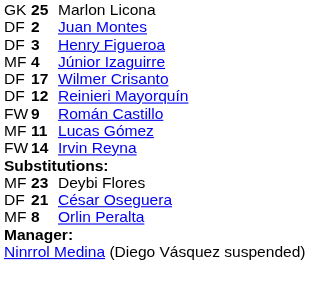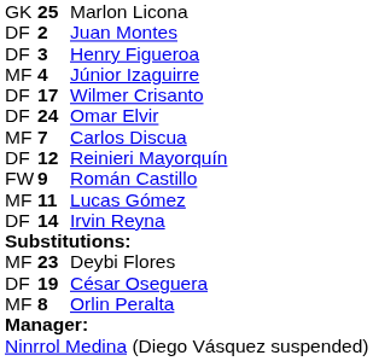 <table style = "font-size: 90%" cellspacing = "0" cellpadding = "0">
 <tr>
 <td colspan = 4></td>
 </tr>
 <tr>
 <th style="width:25px;"></th>
 <th style="width:25px;"></th>
 </tr>
 <tr>
 <td>GK</td>
 <td><strong>25</strong></td>
 <td> Marlon Licona</td>
 </tr>
 <tr>
 <td>DF</td>
 <td><strong>2</strong></td>
 <td> <a href='#'>Juan Montes</a></td>
 </tr>
 <tr>
 <td>DF</td>
 <td><strong>3</strong></td>
 <td> <a href='#'>Henry Figueroa</a></td>
 </tr>
 <tr>
 <td>MF</td>
 <td><strong>4</strong></td>
 <td> <a href='#'>Júnior Izaguirre</a></td>
 </tr>
 <tr>
 <td>DF</td>
 <td><strong>17</strong></td>
 <td> <a href='#'>Wilmer Crisanto</a></td>
 </tr>
 <tr>
 <td>DF</td>
+<td><strong>24</strong></td>
+<td> <a href='#'>Omar Elvir</a></td>
+<td></td>
+<td></td>
+</tr>
+<tr>
+<td>MF</td>
+<td><strong>7</strong></td>
+<td> <a href='#'>Carlos Discua</a></td>
+<td></td>
+<td></td>
+</tr>
+<tr>
+<td>DF</td>
 <td><strong>12</strong></td>
 <td> <a href='#'>Reinieri Mayorquín</a></td>
 <td></td>
 <td></td>
 </tr>
 <tr>
 <td>FW</td>
 <td><strong>9</strong></td>
 <td> <a href='#'>Román Castillo</a></td>
 </tr>
 <tr>
 <td>MF</td>
 <td><strong>11</strong></td>
 <td> <a href='#'>Lucas Gómez</a></td>
 </tr>
 <tr>
-<td>FW</td>
+<td>DF</td>
 <td><strong>14</strong></td>
 <td> <a href='#'>Irvin Reyna</a></td>
 </tr>
 <tr>
 <td colspan = 3><strong>Substitutions:</strong></td>
 </tr>
 <tr>
 <td>MF</td>
 <td><strong>23</strong></td>
 <td> Deybi Flores</td>
 <td></td>
 <td></td>
 </tr>
 <tr>
 <td>DF</td>
-<td><strong>21</strong></td>
+<td><strong>19</strong></td>
 <td> <a href='#'>César Oseguera</a></td>
 <td></td>
 <td></td>
 </tr>
 <tr>
 <td>MF</td>
 <td><strong>8</strong></td>
 <td> <a href='#'>Orlin Peralta</a></td>
 <td></td>
 <td></td>
 </tr>
 <tr>
 <td colspan = 3><strong>Manager:</strong></td>
 </tr>
 <tr>
 <td colspan = 3> <a href='#'>Ninrrol Medina</a> (Diego Vásquez suspended)</td>
 </tr>
 </table>
